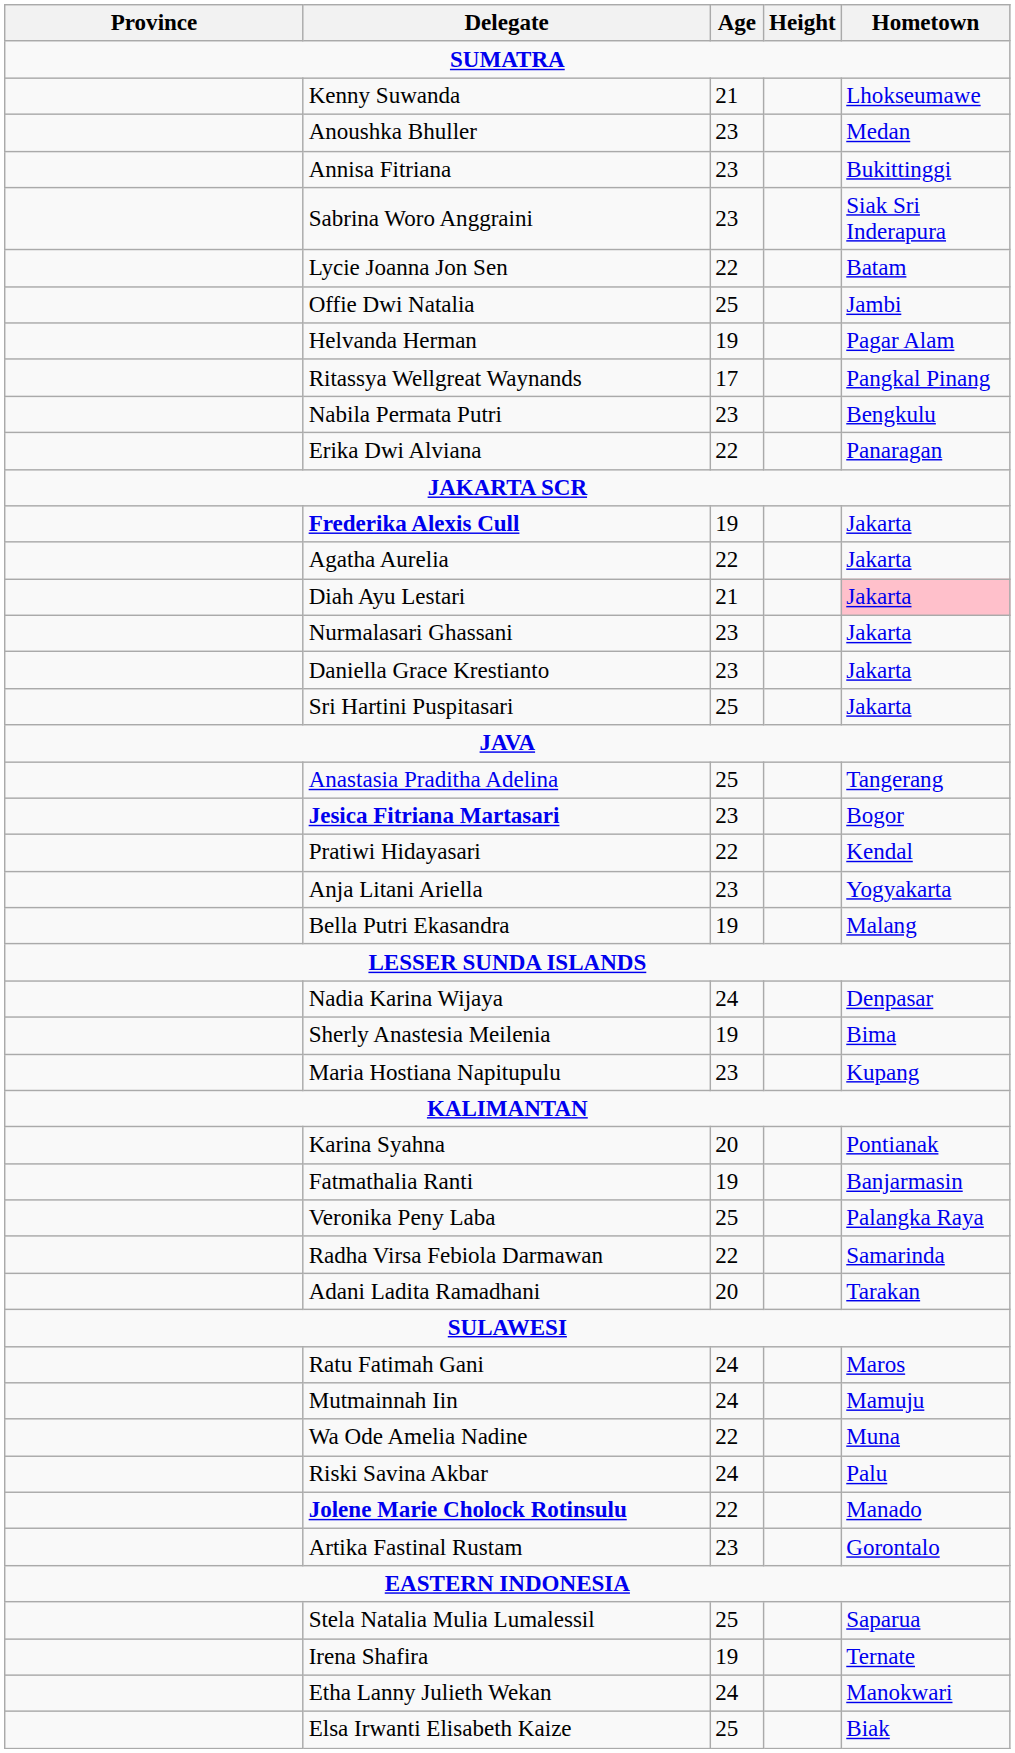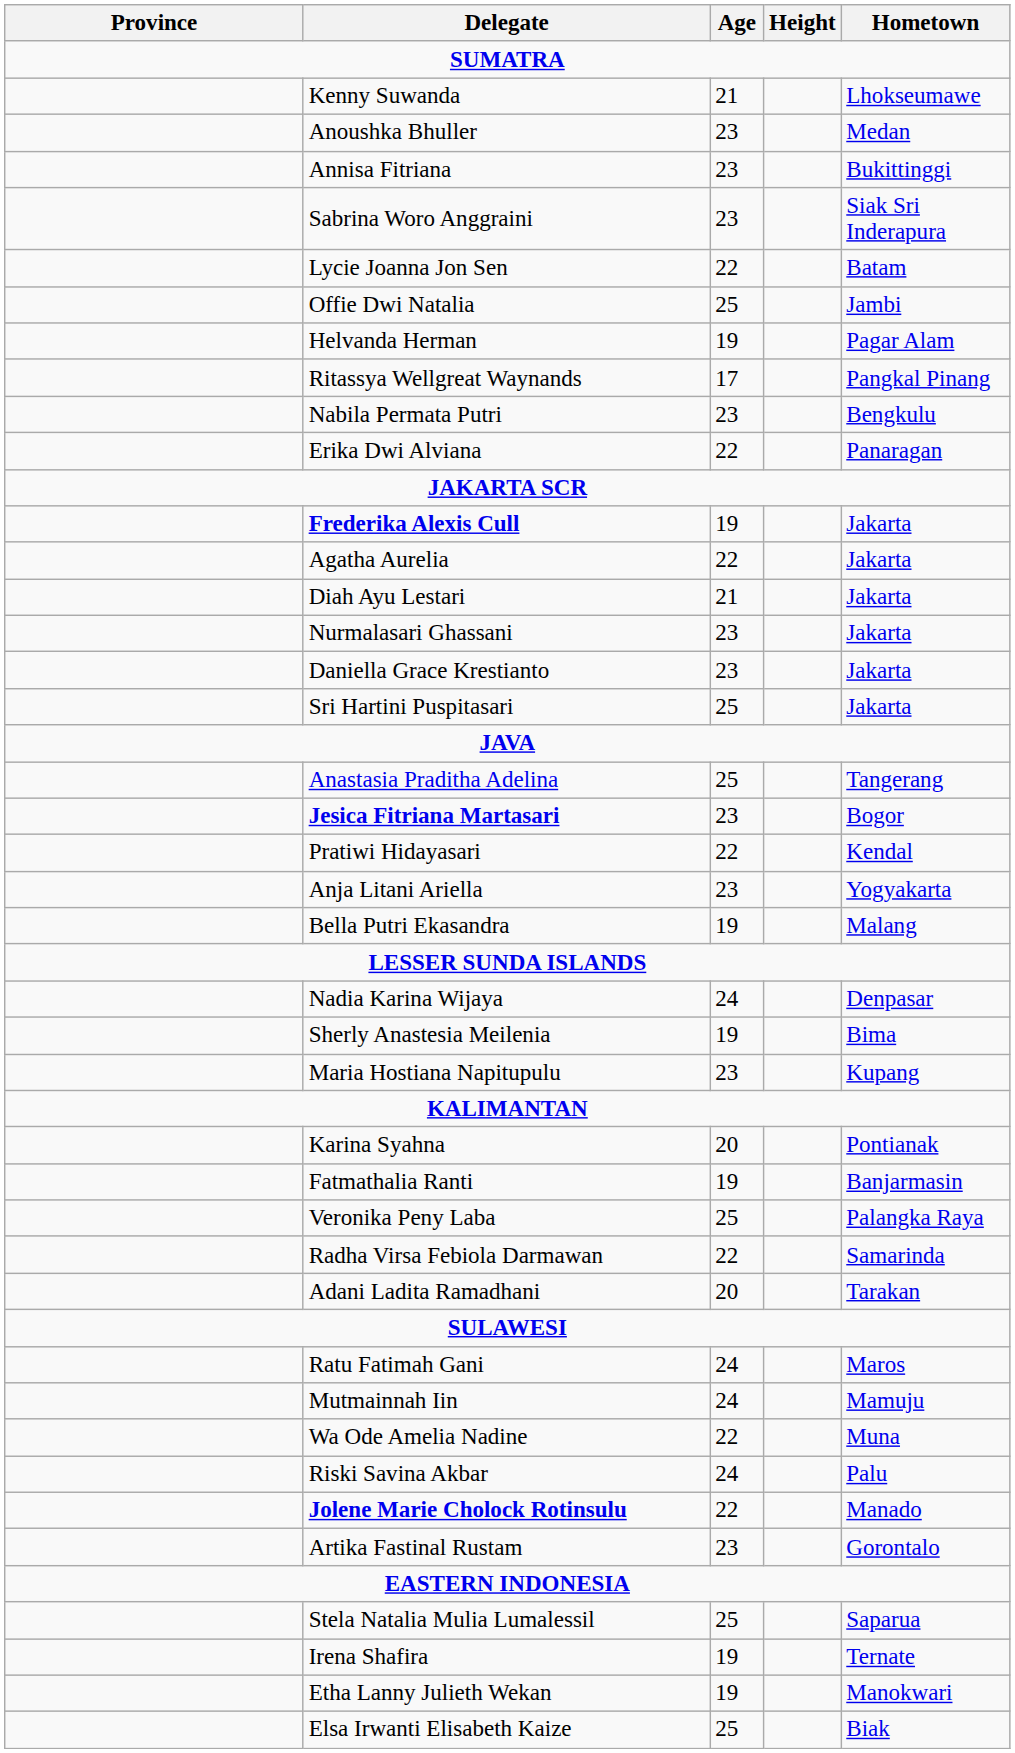 <table class="wikitable sortable", "font-size:95%;">
 <tr>
 <th style="width:200px;">Province</th>
 <th style="width:275px;">Delegate</th>
 <th width="30">Age</th>
 <th>Height</th>
 <th style="width:110px;">Hometown</th>
 </tr>
 <tr>
 <td Colspan="5" style="text-align:center;"><strong><a href='#'>SUMATRA</a></strong></td>
 </tr>
 <tr>
 <td><strong></strong></td>
 <td>Kenny Suwanda</td>
 <td>21</td>
 <td></td>
 <td><a href='#'>Lhokseumawe</a></td>
 </tr>
 <tr>
 <td><strong></strong></td>
 <td>Anoushka Bhuller</td>
 <td>23</td>
 <td></td>
 <td><a href='#'>Medan</a></td>
 </tr>
 <tr>
 <td><strong></strong></td>
 <td>Annisa Fitriana </td>
 <td>23</td>
 <td></td>
 <td><a href='#'>Bukittinggi</a></td>
 </tr>
 <tr>
 <td><strong></strong></td>
 <td>Sabrina Woro Anggraini</td>
 <td>23</td>
 <td></td>
 <td><a href='#'>Siak Sri Inderapura</a></td>
 </tr>
 <tr>
 <td><strong></strong></td>
 <td>Lycie Joanna Jon Sen</td>
 <td>22</td>
 <td></td>
 <td><a href='#'>Batam</a></td>
 </tr>
 <tr>
 <td><strong></strong></td>
 <td>Offie Dwi Natalia</td>
 <td>25</td>
 <td></td>
 <td><a href='#'>Jambi</a></td>
 </tr>
 <tr>
 <td><strong></strong></td>
 <td>Helvanda Herman</td>
 <td>19</td>
 <td></td>
 <td><a href='#'>Pagar Alam</a></td>
 </tr>
 <tr>
 <td><strong></strong></td>
 <td>Ritassya Wellgreat Waynands</td>
 <td>17</td>
 <td></td>
 <td><a href='#'>Pangkal Pinang</a></td>
 </tr>
 <tr>
 <td><strong></strong></td>
 <td>Nabila Permata Putri</td>
 <td>23</td>
 <td></td>
 <td><a href='#'>Bengkulu</a></td>
 </tr>
 <tr>
 <td><strong></strong></td>
 <td>Erika Dwi Alviana</td>
 <td>22</td>
 <td></td>
 <td><a href='#'>Panaragan</a></td>
 </tr>
 <tr>
 <td Colspan="5" style="text-align:center;"><strong><a href='#'>JAKARTA SCR</a></strong></td>
 </tr>
 <tr>
 <td><strong></strong></td>
 <td><strong><a href='#'>Frederika Alexis Cull</a></strong></td>
 <td>19</td>
 <td></td>
 <td><a href='#'>Jakarta</a></td>
 </tr>
 <tr>
 <td><strong></strong></td>
 <td>Agatha Aurelia</td>
 <td>22</td>
 <td></td>
 <td><a href='#'>Jakarta</a></td>
 </tr>
 <tr>
 <td><strong></strong></td>
 <td>Diah Ayu Lestari</td>
 <td>21</td>
 <td></td>
-<td style="background: pink;"><a href='#'>Jakarta</a></td>
+<td><a href='#'>Jakarta</a></td>
 </tr>
 <tr>
 <td><strong></strong></td>
 <td>Nurmalasari Ghassani</td>
 <td>23</td>
 <td></td>
 <td><a href='#'>Jakarta</a></td>
 </tr>
 <tr>
 <td><strong></strong></td>
 <td>Daniella Grace Krestianto</td>
 <td>23</td>
 <td></td>
 <td><a href='#'>Jakarta</a></td>
 </tr>
 <tr>
 <td><strong></strong></td>
 <td>Sri Hartini Puspitasari</td>
 <td>25</td>
 <td></td>
 <td><a href='#'>Jakarta</a></td>
 </tr>
 <tr>
 <td Colspan="5" style="text-align:center;"><strong><a href='#'>JAVA</a></strong></td>
 </tr>
 <tr>
 <td><strong></strong></td>
 <td><a href='#'>Anastasia Praditha Adelina</a></td>
 <td>25</td>
 <td></td>
 <td><a href='#'>Tangerang</a></td>
 </tr>
 <tr>
 <td><strong></strong></td>
 <td><strong><a href='#'>Jesica Fitriana Martasari</a></strong></td>
 <td>23</td>
 <td></td>
 <td><a href='#'>Bogor</a></td>
 </tr>
 <tr>
 <td><strong></strong></td>
 <td>Pratiwi Hidayasari</td>
 <td>22</td>
 <td></td>
 <td><a href='#'>Kendal</a></td>
 </tr>
 <tr>
 <td><strong></strong></td>
 <td>Anja Litani Ariella</td>
 <td>23</td>
 <td></td>
 <td><a href='#'>Yogyakarta</a></td>
 </tr>
 <tr>
 <td><strong></strong></td>
 <td>Bella Putri Ekasandra</td>
 <td>19</td>
 <td></td>
 <td><a href='#'>Malang</a></td>
 </tr>
 <tr>
 <td Colspan="5" style="text-align:center;"><strong><a href='#'>LESSER SUNDA ISLANDS</a></strong></td>
 </tr>
 <tr>
 <td><strong></strong></td>
 <td>Nadia Karina Wijaya</td>
 <td>24</td>
 <td></td>
 <td><a href='#'>Denpasar</a></td>
 </tr>
 <tr>
 <td><strong></strong></td>
 <td>Sherly Anastesia Meilenia</td>
 <td>19</td>
 <td></td>
 <td><a href='#'>Bima</a></td>
 </tr>
 <tr>
 <td><strong></strong></td>
 <td>Maria Hostiana Napitupulu</td>
 <td>23</td>
 <td></td>
 <td><a href='#'>Kupang</a></td>
 </tr>
 <tr>
 <td Colspan="5" style="text-align:center;"><strong><a href='#'>KALIMANTAN</a></strong></td>
 </tr>
 <tr>
 <td><strong></strong></td>
 <td>Karina Syahna</td>
 <td>20</td>
 <td></td>
 <td><a href='#'>Pontianak</a></td>
 </tr>
 <tr>
 <td><strong></strong></td>
 <td>Fatmathalia Ranti</td>
 <td>19</td>
 <td></td>
 <td><a href='#'>Banjarmasin</a></td>
 </tr>
 <tr>
 <td><strong></strong></td>
 <td>Veronika Peny Laba</td>
 <td>25</td>
 <td></td>
 <td><a href='#'>Palangka Raya</a></td>
 </tr>
 <tr>
 <td><strong></strong></td>
 <td>Radha Virsa Febiola Darmawan</td>
 <td>22</td>
 <td></td>
 <td><a href='#'>Samarinda</a></td>
 </tr>
 <tr>
 <td><strong></strong></td>
 <td>Adani Ladita Ramadhani</td>
 <td>20</td>
 <td></td>
 <td><a href='#'>Tarakan</a></td>
 </tr>
 <tr>
 <td Colspan="5" style="text-align:center;"><strong><a href='#'>SULAWESI</a></strong></td>
 </tr>
 <tr>
 <td><strong></strong></td>
 <td>Ratu Fatimah Gani</td>
 <td>24</td>
 <td></td>
 <td><a href='#'>Maros</a></td>
 </tr>
 <tr>
 <td><strong></strong></td>
 <td>Mutmainnah Iin</td>
 <td>24</td>
 <td></td>
 <td><a href='#'>Mamuju</a></td>
 </tr>
 <tr>
 <td><strong></strong></td>
 <td>Wa Ode Amelia Nadine</td>
 <td>22</td>
 <td></td>
 <td><a href='#'>Muna</a></td>
 </tr>
 <tr>
 <td><strong></strong></td>
 <td>Riski Savina Akbar</td>
 <td>24</td>
 <td></td>
 <td><a href='#'>Palu</a></td>
 </tr>
 <tr>
 <td><strong></strong></td>
 <td><strong><a href='#'>Jolene Marie Cholock Rotinsulu</a></strong></td>
 <td>22</td>
 <td></td>
 <td><a href='#'>Manado</a></td>
 </tr>
 <tr>
 <td><strong></strong></td>
 <td>Artika Fastinal Rustam</td>
 <td>23</td>
 <td></td>
 <td><a href='#'>Gorontalo</a></td>
 </tr>
 <tr>
 <td Colspan="5" style="text-align:center;"><strong><a href='#'>EASTERN INDONESIA</a></strong></td>
 </tr>
 <tr>
 <td><strong></strong></td>
 <td>Stela Natalia Mulia Lumalessil</td>
 <td>25</td>
 <td></td>
 <td><a href='#'>Saparua</a></td>
 </tr>
 <tr>
 <td><strong></strong></td>
 <td>Irena Shafira</td>
 <td>19</td>
 <td></td>
 <td><a href='#'>Ternate</a></td>
 </tr>
 <tr>
 <td><strong></strong></td>
 <td>Etha Lanny Julieth Wekan</td>
-<td>24</td>
+<td>19</td>
 <td></td>
 <td><a href='#'>Manokwari</a></td>
 </tr>
 <tr>
 <td><strong></strong></td>
 <td>Elsa Irwanti Elisabeth Kaize</td>
 <td>25</td>
 <td></td>
 <td><a href='#'>Biak</a></td>
 </tr>
 </table>
